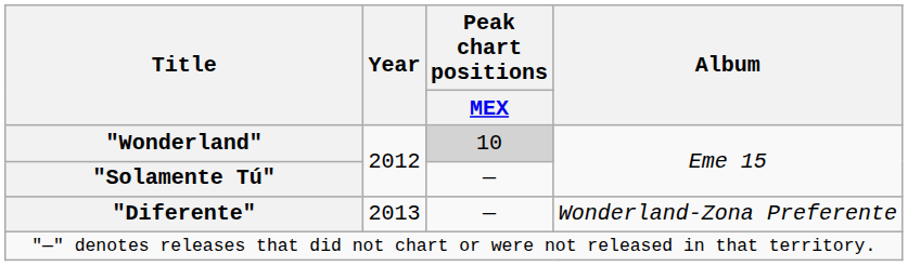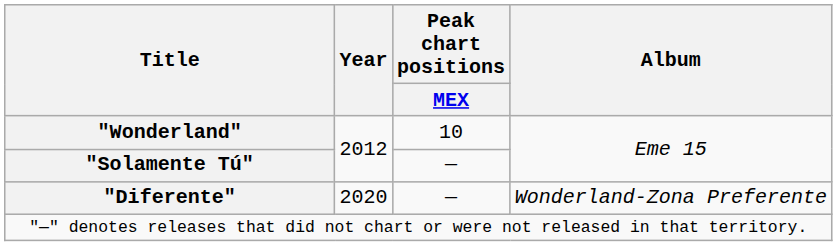 <table class="wikitable plainrowheaders" style="text-align:center">
 <tr>
 <th scope="col" rowspan="2" style="width:16em;">Title</th>
 <th scope="col" rowspan="2">Year</th>
 <th scope="col">Peak<br>chart<br>positions</th>
 <th scope="col" rowspan="2">Album</th>
 </tr>
 <tr>
 <th style="width:35px;"><a href='#'>MEX</a></th>
 </tr>
 <tr>
 <th scope="row">"Wonderland"</th>
 <td rowspan="2">2012</td>
-<td style="background: lightgrey;">10</td>
+<td>10</td>
 <td rowspan="2"><em>Eme 15</em></td>
 </tr>
 <tr>
 <th scope="row">"Solamente Tú"</th>
 <td>—</td>
 </tr>
 <tr>
 <th scope="row">"Diferente"</th>
-<td>2013</td>
+<td>2020</td>
 <td>—</td>
 <td><em>Wonderland-Zona Preferente</em></td>
 </tr>
 <tr>
 <td align="center" colspan="4" style="font-size:8pt">"—" denotes releases that did not chart or were not released in that territory.</td>
 </tr>
 </table>
